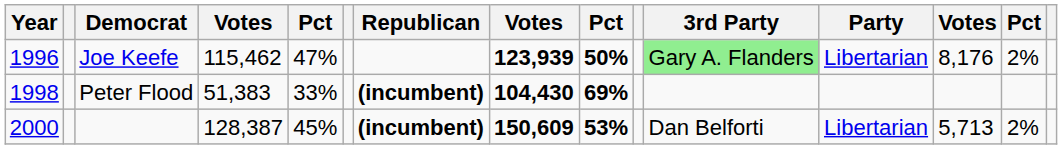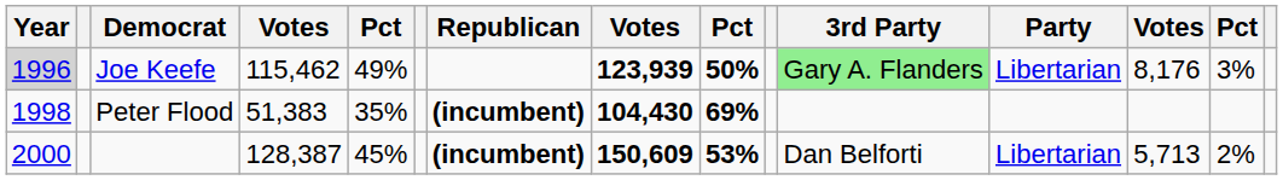 <table class="wikitable" style="margin:0.5em ; font-size:95%">
 <tr>
 <th>Year</th>
 <th></th>
 <th>Democrat</th>
 <th>Votes</th>
 <th>Pct</th>
 <th></th>
 <th>Republican</th>
 <th>Votes</th>
 <th>Pct</th>
 <th></th>
 <th>3rd Party</th>
 <th>Party</th>
 <th>Votes</th>
 <th>Pct</th>
 <th></th>
 </tr>
 <tr>
-<td><a href='#'>1996</a></td>
+<td style="background: lightgrey;"><a href='#'>1996</a></td>
 <td></td>
 <td><a href='#'>Joe Keefe</a></td>
 <td>115,462</td>
-<td>47%</td>
+<td>49%</td>
 <td></td>
 <td></td>
 <td><strong>123,939</strong></td>
 <td><strong>50%</strong></td>
 <td></td>
 <td style="background: lightgreen;">Gary A. Flanders</td>
 <td><a href='#'>Libertarian</a></td>
 <td>8,176</td>
-<td>2%</td>
+<td>3%</td>
 <td></td>
 </tr>
 <tr>
 <td><a href='#'>1998</a></td>
 <td></td>
 <td>Peter Flood</td>
 <td>51,383</td>
-<td>33%</td>
+<td>35%</td>
 <td></td>
 <td> <strong>(incumbent)</strong></td>
 <td><strong>104,430</strong></td>
 <td><strong>69%</strong></td>
 <td></td>
 <td></td>
 <td></td>
 <td></td>
 <td></td>
 <td></td>
 </tr>
 <tr>
 <td><a href='#'>2000</a></td>
 <td></td>
 <td></td>
 <td>128,387</td>
 <td>45%</td>
 <td></td>
 <td> <strong>(incumbent)</strong></td>
 <td><strong>150,609</strong></td>
 <td><strong>53%</strong></td>
 <td></td>
 <td>Dan Belforti</td>
 <td><a href='#'>Libertarian</a></td>
 <td>5,713</td>
 <td>2%</td>
 <td></td>
 </tr>
 </table>
